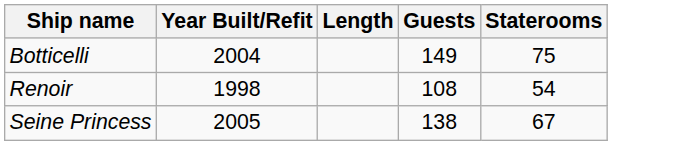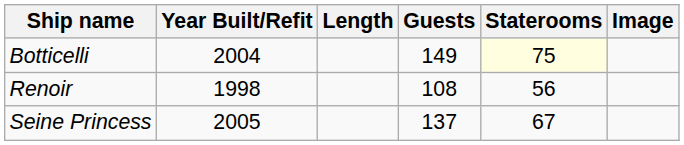 <table class="wikitable">
 <tr>
 <th>Ship name</th>
 <th>Year Built/Refit</th>
 <th>Length</th>
 <th>Guests</th>
 <th>Staterooms</th>
+<th>Image</th>
 </tr>
 <tr>
 <td><em>Botticelli</em></td>
 <td style="text-align:Center;">2004</td>
 <td style="text-align:Center;"></td>
 <td style="text-align:Center;">149</td>
-<td style="text-align:Center;">75</td>
+<td style="background: lightyellow; text-align:Center;">75</td>
+<td style="text-align:Center;"></td>
 </tr>
 <tr>
 <td><em>Renoir</em></td>
 <td style="text-align:Center;">1998</td>
 <td style="text-align:Center;"></td>
 <td style="text-align:Center;">108</td>
-<td style="text-align:Center;">54</td>
+<td style="text-align:Center;">56</td>
+<td style="text-align:Center;"></td>
 </tr>
 <tr>
 <td><em>Seine Princess</em></td>
 <td style="text-align:Center;">2005</td>
 <td style="text-align:Center;"></td>
-<td style="text-align:Center;">138</td>
+<td style="text-align:Center;">137</td>
 <td style="text-align:Center;">67</td>
+<td style="text-align:Center;"></td>
 </tr>
 </table>
